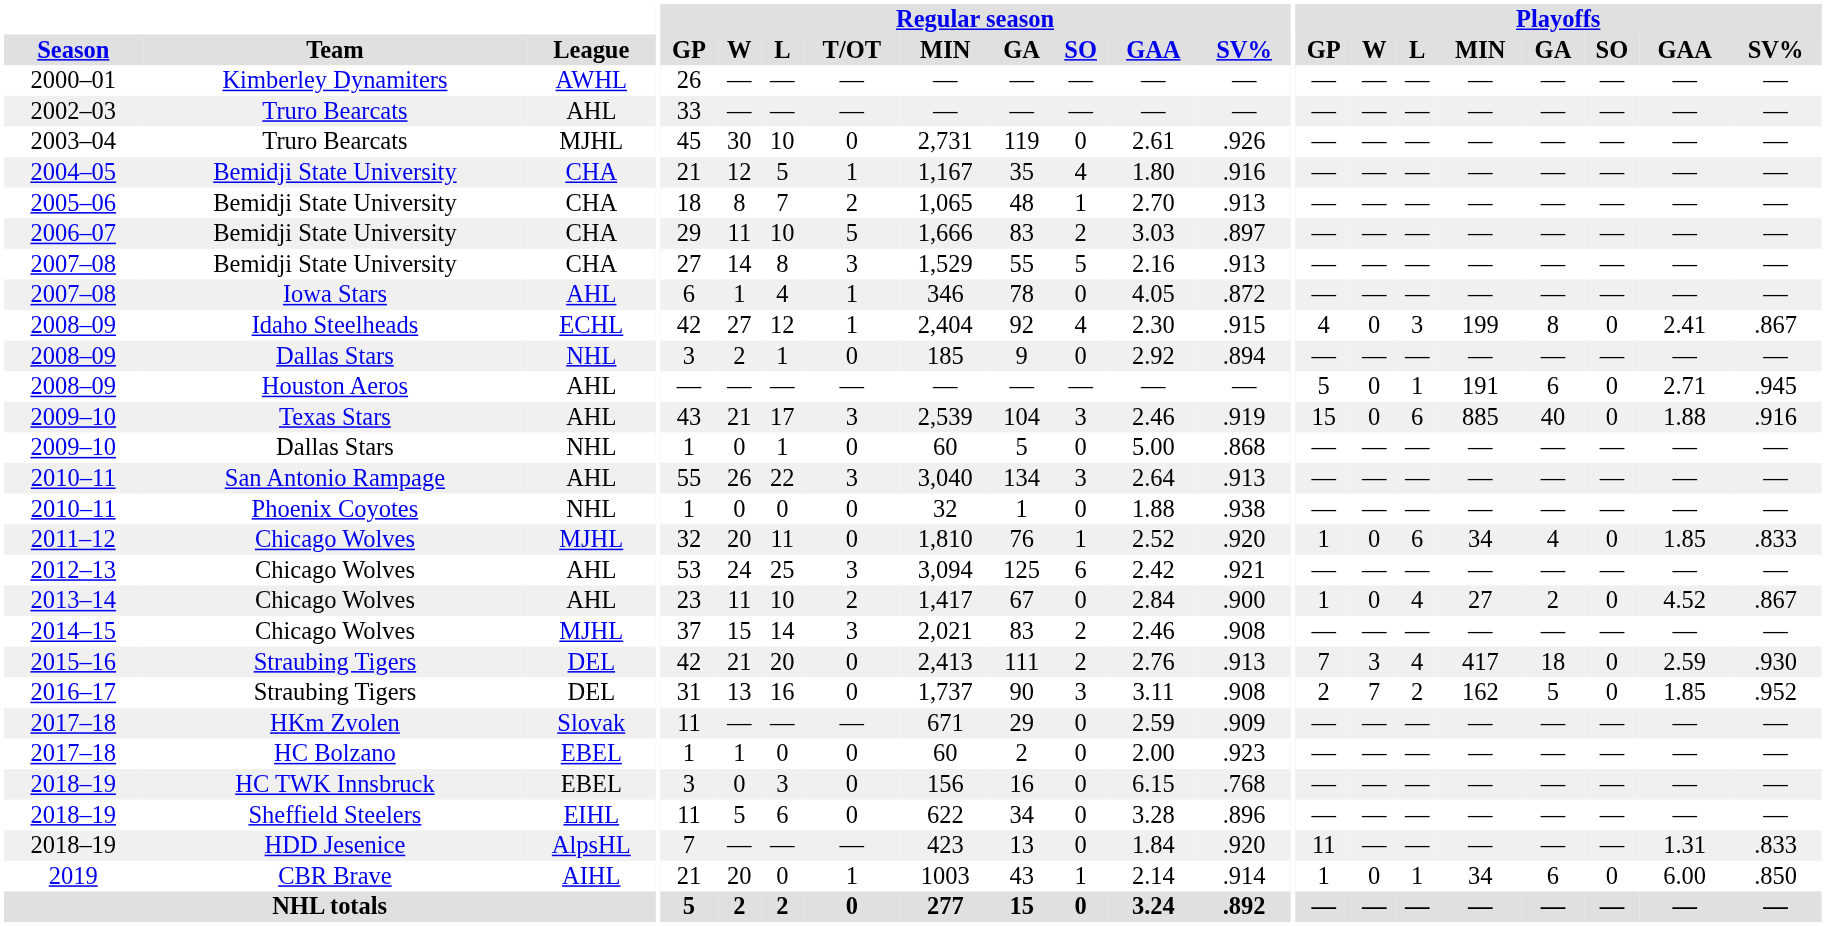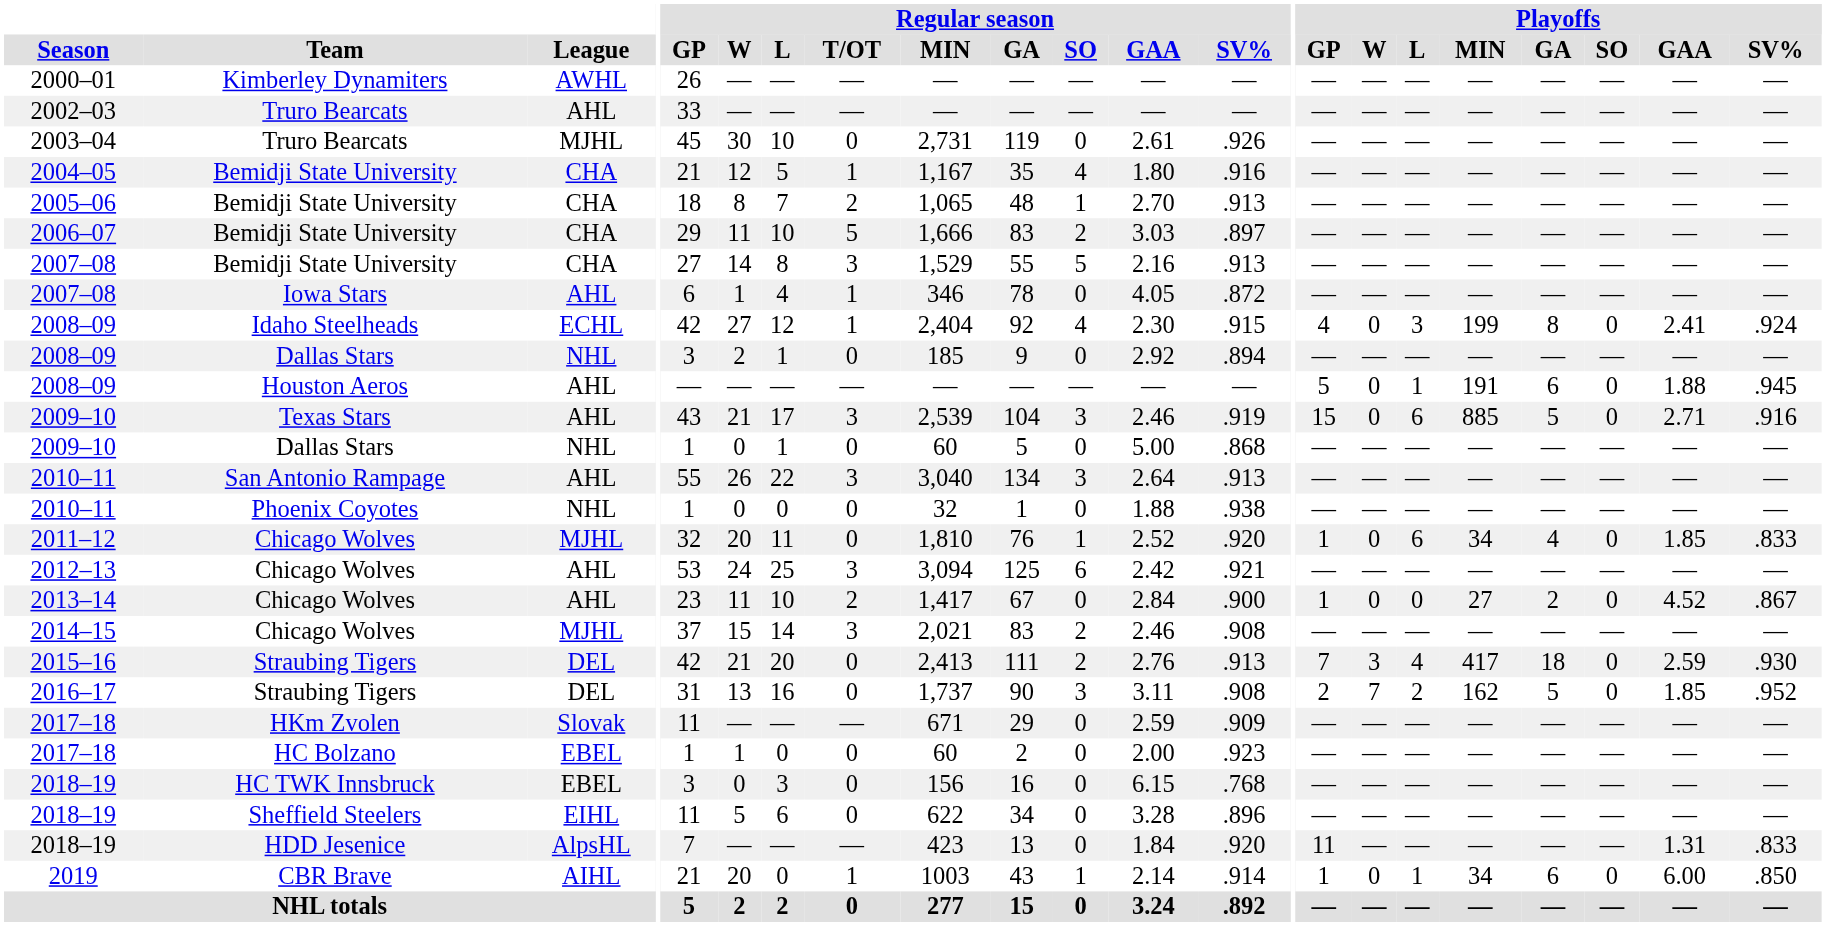 <table border="0" cellpadding="1" cellspacing="0" style="text-align:center; width:75%">
 <tr ALIGN="center" bgcolor="#e0e0e0">
 <th align="center" colspan="3" bgcolor="#ffffff"></th>
 <th align="center" rowspan="99" bgcolor="#ffffff"></th>
 <th align="center" colspan="9" bgcolor="#e0e0e0"><a href='#'>Regular season</a></th>
 <th align="center" rowspan="99" bgcolor="#ffffff"></th>
 <th align="center" colspan="8" bgcolor="#e0e0e0"><a href='#'>Playoffs</a></th>
 </tr>
 <tr ALIGN="center" bgcolor="#e0e0e0">
 <th><a href='#'>Season</a></th>
 <th>Team</th>
 <th>League</th>
 <th>GP</th>
 <th>W</th>
 <th>L</th>
 <th>T/OT</th>
 <th>MIN</th>
 <th>GA</th>
 <th><a href='#'>SO</a></th>
 <th><a href='#'>GAA</a></th>
 <th><a href='#'>SV%</a></th>
 <th>GP</th>
 <th>W</th>
 <th>L</th>
 <th>MIN</th>
 <th>GA</th>
 <th>SO</th>
 <th>GAA</th>
 <th>SV%</th>
 </tr>
 <tr>
 <td>2000–01</td>
 <td><a href='#'>Kimberley Dynamiters</a></td>
 <td><a href='#'>AWHL</a></td>
 <td>26</td>
 <td>—</td>
 <td>—</td>
 <td>—</td>
 <td>—</td>
 <td>—</td>
 <td>—</td>
 <td>—</td>
 <td>—</td>
 <td>—</td>
 <td>—</td>
 <td>—</td>
 <td>—</td>
 <td>—</td>
 <td>—</td>
 <td>—</td>
 <td>—</td>
 </tr>
 <tr bgcolor="#f0f0f0">
 <td>2002–03</td>
 <td><a href='#'>Truro Bearcats</a></td>
 <td>AHL</td>
 <td>33</td>
 <td>—</td>
 <td>—</td>
 <td>—</td>
 <td>—</td>
 <td>—</td>
 <td>—</td>
 <td>—</td>
 <td>—</td>
 <td>—</td>
 <td>—</td>
 <td>—</td>
 <td>—</td>
 <td>—</td>
 <td>—</td>
 <td>—</td>
 <td>—</td>
 </tr>
 <tr>
 <td>2003–04</td>
 <td>Truro Bearcats</td>
 <td>MJHL</td>
 <td>45</td>
 <td>30</td>
 <td>10</td>
 <td>0</td>
 <td>2,731</td>
 <td>119</td>
 <td>0</td>
 <td>2.61</td>
 <td>.926</td>
 <td>—</td>
 <td>—</td>
 <td>—</td>
 <td>—</td>
 <td>—</td>
 <td>—</td>
 <td>—</td>
 <td>—</td>
 </tr>
 <tr bgcolor="#f0f0f0">
 <td><a href='#'>2004–05</a></td>
 <td><a href='#'>Bemidji State University</a></td>
 <td><a href='#'>CHA</a></td>
 <td>21</td>
 <td>12</td>
 <td>5</td>
 <td>1</td>
 <td>1,167</td>
 <td>35</td>
 <td>4</td>
 <td>1.80</td>
 <td>.916</td>
 <td>—</td>
 <td>—</td>
 <td>—</td>
 <td>—</td>
 <td>—</td>
 <td>—</td>
 <td>—</td>
 <td>—</td>
 </tr>
 <tr>
 <td><a href='#'>2005–06</a></td>
 <td>Bemidji State University</td>
 <td>CHA</td>
 <td>18</td>
 <td>8</td>
 <td>7</td>
 <td>2</td>
 <td>1,065</td>
 <td>48</td>
 <td>1</td>
 <td>2.70</td>
 <td>.913</td>
 <td>—</td>
 <td>—</td>
 <td>—</td>
 <td>—</td>
 <td>—</td>
 <td>—</td>
 <td>—</td>
 <td>—</td>
 </tr>
 <tr bgcolor="#f0f0f0">
 <td><a href='#'>2006–07</a></td>
 <td>Bemidji State University</td>
 <td>CHA</td>
 <td>29</td>
 <td>11</td>
 <td>10</td>
 <td>5</td>
 <td>1,666</td>
 <td>83</td>
 <td>2</td>
 <td>3.03</td>
 <td>.897</td>
 <td>—</td>
 <td>—</td>
 <td>—</td>
 <td>—</td>
 <td>—</td>
 <td>—</td>
 <td>—</td>
 <td>—</td>
 </tr>
 <tr>
 <td><a href='#'>2007–08</a></td>
 <td>Bemidji State University</td>
 <td>CHA</td>
 <td>27</td>
 <td>14</td>
 <td>8</td>
 <td>3</td>
 <td>1,529</td>
 <td>55</td>
 <td>5</td>
 <td>2.16</td>
 <td>.913</td>
 <td>—</td>
 <td>—</td>
 <td>—</td>
 <td>—</td>
 <td>—</td>
 <td>—</td>
 <td>—</td>
 <td>—</td>
 </tr>
 <tr bgcolor="#f0f0f0">
 <td><a href='#'>2007–08</a></td>
 <td><a href='#'>Iowa Stars</a></td>
 <td><a href='#'>AHL</a></td>
 <td>6</td>
 <td>1</td>
 <td>4</td>
 <td>1</td>
 <td>346</td>
 <td>78</td>
 <td>0</td>
 <td>4.05</td>
 <td>.872</td>
 <td>—</td>
 <td>—</td>
 <td>—</td>
 <td>—</td>
 <td>—</td>
 <td>—</td>
 <td>—</td>
 <td>—</td>
 </tr>
 <tr>
 <td><a href='#'>2008–09</a></td>
 <td><a href='#'>Idaho Steelheads</a></td>
 <td><a href='#'>ECHL</a></td>
 <td>42</td>
 <td>27</td>
 <td>12</td>
 <td>1</td>
 <td>2,404</td>
 <td>92</td>
 <td>4</td>
 <td>2.30</td>
 <td>.915</td>
 <td>4</td>
 <td>0</td>
 <td>3</td>
 <td>199</td>
 <td>8</td>
 <td>0</td>
 <td>2.41</td>
-<td>.867</td>
+<td>.924</td>
 </tr>
 <tr bgcolor="#f0f0f0">
 <td><a href='#'>2008–09</a></td>
 <td><a href='#'>Dallas Stars</a></td>
 <td><a href='#'>NHL</a></td>
 <td>3</td>
 <td>2</td>
 <td>1</td>
 <td>0</td>
 <td>185</td>
 <td>9</td>
 <td>0</td>
 <td>2.92</td>
 <td>.894</td>
 <td>—</td>
 <td>—</td>
 <td>—</td>
 <td>—</td>
 <td>—</td>
 <td>—</td>
 <td>—</td>
 <td>—</td>
 </tr>
 <tr>
 <td><a href='#'>2008–09</a></td>
 <td><a href='#'>Houston Aeros</a></td>
 <td>AHL</td>
 <td>—</td>
 <td>—</td>
 <td>—</td>
 <td>—</td>
 <td>—</td>
 <td>—</td>
 <td>—</td>
 <td>—</td>
 <td>—</td>
 <td>5</td>
 <td>0</td>
 <td>1</td>
 <td>191</td>
 <td>6</td>
 <td>0</td>
-<td>2.71</td>
+<td>1.88</td>
 <td>.945</td>
 </tr>
 <tr bgcolor="#f0f0f0">
 <td><a href='#'>2009–10</a></td>
 <td><a href='#'>Texas Stars</a></td>
 <td>AHL</td>
 <td>43</td>
 <td>21</td>
 <td>17</td>
 <td>3</td>
 <td>2,539</td>
 <td>104</td>
 <td>3</td>
 <td>2.46</td>
 <td>.919</td>
 <td>15</td>
 <td>0</td>
 <td>6</td>
 <td>885</td>
-<td>40</td>
+<td>5</td>
 <td>0</td>
-<td>1.88</td>
+<td>2.71</td>
 <td>.916</td>
 </tr>
 <tr>
 <td><a href='#'>2009–10</a></td>
 <td>Dallas Stars</td>
 <td>NHL</td>
 <td>1</td>
 <td>0</td>
 <td>1</td>
 <td>0</td>
 <td>60</td>
 <td>5</td>
 <td>0</td>
 <td>5.00</td>
 <td>.868</td>
 <td>—</td>
 <td>—</td>
 <td>—</td>
 <td>—</td>
 <td>—</td>
 <td>—</td>
 <td>—</td>
 <td>—</td>
 </tr>
 <tr bgcolor="#f0f0f0">
 <td><a href='#'>2010–11</a></td>
 <td><a href='#'>San Antonio Rampage</a></td>
 <td>AHL</td>
 <td>55</td>
 <td>26</td>
 <td>22</td>
 <td>3</td>
 <td>3,040</td>
 <td>134</td>
 <td>3</td>
 <td>2.64</td>
 <td>.913</td>
 <td>—</td>
 <td>—</td>
 <td>—</td>
 <td>—</td>
 <td>—</td>
 <td>—</td>
 <td>—</td>
 <td>—</td>
 </tr>
 <tr>
 <td><a href='#'>2010–11</a></td>
 <td><a href='#'>Phoenix Coyotes</a></td>
 <td>NHL</td>
 <td>1</td>
 <td>0</td>
 <td>0</td>
 <td>0</td>
 <td>32</td>
 <td>1</td>
 <td>0</td>
 <td>1.88</td>
 <td>.938</td>
 <td>—</td>
 <td>—</td>
 <td>—</td>
 <td>—</td>
 <td>—</td>
 <td>—</td>
 <td>—</td>
 <td>—</td>
 </tr>
 <tr bgcolor="#f0f0f0">
 <td><a href='#'>2011–12</a></td>
 <td><a href='#'>Chicago Wolves</a></td>
 <td><a href='#'>MJHL</a></td>
 <td>32</td>
 <td>20</td>
 <td>11</td>
 <td>0</td>
 <td>1,810</td>
 <td>76</td>
 <td>1</td>
 <td>2.52</td>
 <td>.920</td>
 <td>1</td>
 <td>0</td>
 <td>6</td>
 <td>34</td>
 <td>4</td>
 <td>0</td>
 <td>1.85</td>
 <td>.833</td>
 </tr>
 <tr>
 <td><a href='#'>2012–13</a></td>
 <td>Chicago Wolves</td>
 <td>AHL</td>
 <td>53</td>
 <td>24</td>
 <td>25</td>
 <td>3</td>
 <td>3,094</td>
 <td>125</td>
 <td>6</td>
 <td>2.42</td>
 <td>.921</td>
 <td>—</td>
 <td>—</td>
 <td>—</td>
 <td>—</td>
 <td>—</td>
 <td>—</td>
 <td>—</td>
 <td>—</td>
 </tr>
 <tr bgcolor="#f0f0f0">
 <td><a href='#'>2013–14</a></td>
 <td>Chicago Wolves</td>
 <td>AHL</td>
 <td>23</td>
 <td>11</td>
 <td>10</td>
 <td>2</td>
 <td>1,417</td>
 <td>67</td>
 <td>0</td>
 <td>2.84</td>
 <td>.900</td>
 <td>1</td>
 <td>0</td>
-<td>4</td>
+<td>0</td>
 <td>27</td>
 <td>2</td>
 <td>0</td>
 <td>4.52</td>
 <td>.867</td>
 </tr>
 <tr>
 <td><a href='#'>2014–15</a></td>
 <td>Chicago Wolves</td>
 <td><a href='#'>MJHL</a></td>
 <td>37</td>
 <td>15</td>
 <td>14</td>
 <td>3</td>
 <td>2,021</td>
 <td>83</td>
 <td>2</td>
 <td>2.46</td>
 <td>.908</td>
 <td>—</td>
 <td>—</td>
 <td>—</td>
 <td>—</td>
 <td>—</td>
 <td>—</td>
 <td>—</td>
 <td>—</td>
 </tr>
 <tr bgcolor="#f0f0f0">
 <td><a href='#'>2015–16</a></td>
 <td><a href='#'>Straubing Tigers</a></td>
 <td><a href='#'>DEL</a></td>
 <td>42</td>
 <td>21</td>
 <td>20</td>
 <td>0</td>
 <td>2,413</td>
 <td>111</td>
 <td>2</td>
 <td>2.76</td>
 <td>.913</td>
 <td>7</td>
 <td>3</td>
 <td>4</td>
 <td>417</td>
 <td>18</td>
 <td>0</td>
 <td>2.59</td>
 <td>.930</td>
 </tr>
 <tr>
 <td><a href='#'>2016–17</a></td>
 <td>Straubing Tigers</td>
 <td>DEL</td>
 <td>31</td>
 <td>13</td>
 <td>16</td>
 <td>0</td>
 <td>1,737</td>
 <td>90</td>
 <td>3</td>
 <td>3.11</td>
 <td>.908</td>
 <td>2</td>
 <td>7</td>
 <td>2</td>
 <td>162</td>
 <td>5</td>
 <td>0</td>
 <td>1.85</td>
 <td>.952</td>
 </tr>
 <tr bgcolor="#f0f0f0">
 <td><a href='#'>2017–18</a></td>
 <td><a href='#'>HKm Zvolen</a></td>
 <td><a href='#'>Slovak</a></td>
 <td>11</td>
 <td>—</td>
 <td>—</td>
 <td>—</td>
 <td>671</td>
 <td>29</td>
 <td>0</td>
 <td>2.59</td>
 <td>.909</td>
 <td>—</td>
 <td>—</td>
 <td>—</td>
 <td>—</td>
 <td>—</td>
 <td>—</td>
 <td>—</td>
 <td>—</td>
 </tr>
 <tr>
 <td><a href='#'>2017–18</a></td>
 <td><a href='#'>HC Bolzano</a></td>
 <td><a href='#'>EBEL</a></td>
 <td>1</td>
 <td>1</td>
 <td>0</td>
 <td>0</td>
 <td>60</td>
 <td>2</td>
 <td>0</td>
 <td>2.00</td>
 <td>.923</td>
 <td>—</td>
 <td>—</td>
 <td>—</td>
 <td>—</td>
 <td>—</td>
 <td>—</td>
 <td>—</td>
 <td>—</td>
 </tr>
 <tr bgcolor="#f0f0f0">
 <td><a href='#'>2018–19</a></td>
 <td><a href='#'>HC TWK Innsbruck</a></td>
 <td>EBEL</td>
 <td>3</td>
 <td>0</td>
 <td>3</td>
 <td>0</td>
 <td>156</td>
 <td>16</td>
 <td>0</td>
 <td>6.15</td>
 <td>.768</td>
 <td>—</td>
 <td>—</td>
 <td>—</td>
 <td>—</td>
 <td>—</td>
 <td>—</td>
 <td>—</td>
 <td>—</td>
 </tr>
 <tr>
 <td><a href='#'>2018–19</a></td>
 <td><a href='#'>Sheffield Steelers</a></td>
 <td><a href='#'>EIHL</a></td>
 <td>11</td>
 <td>5</td>
 <td>6</td>
 <td>0</td>
 <td>622</td>
 <td>34</td>
 <td>0</td>
 <td>3.28</td>
 <td>.896</td>
 <td>—</td>
 <td>—</td>
 <td>—</td>
 <td>—</td>
 <td>—</td>
 <td>—</td>
 <td>—</td>
 <td>—</td>
 </tr>
 <tr bgcolor="#f0f0f0">
 <td>2018–19</td>
 <td><a href='#'>HDD Jesenice</a></td>
 <td><a href='#'>AlpsHL</a></td>
 <td>7</td>
 <td>—</td>
 <td>—</td>
 <td>—</td>
 <td>423</td>
 <td>13</td>
 <td>0</td>
 <td>1.84</td>
 <td>.920</td>
 <td>11</td>
 <td>—</td>
 <td>—</td>
 <td>—</td>
 <td>—</td>
 <td>—</td>
 <td>1.31</td>
 <td>.833</td>
 </tr>
 <tr>
 <td><a href='#'>2019</a></td>
 <td><a href='#'>CBR Brave</a></td>
 <td><a href='#'>AIHL</a></td>
 <td>21</td>
 <td>20</td>
 <td>0</td>
 <td>1</td>
 <td>1003</td>
 <td>43</td>
 <td>1</td>
 <td>2.14</td>
 <td>.914</td>
 <td>1</td>
 <td>0</td>
 <td>1</td>
 <td>34</td>
 <td>6</td>
 <td>0</td>
 <td>6.00</td>
 <td>.850</td>
 </tr>
 <tr bgcolor="#e0e0e0">
 <th colspan=3>NHL totals</th>
 <th>5</th>
 <th>2</th>
 <th>2</th>
 <th>0</th>
 <th>277</th>
 <th>15</th>
 <th>0</th>
 <th>3.24</th>
 <th>.892</th>
 <th>—</th>
 <th>—</th>
 <th>—</th>
 <th>—</th>
 <th>—</th>
 <th>—</th>
 <th>—</th>
 <th>—</th>
 </tr>
 </table>
